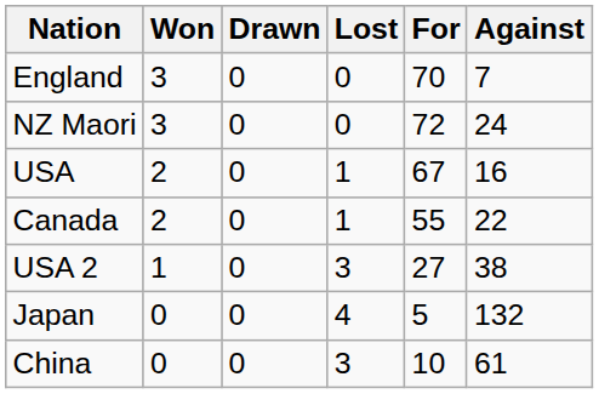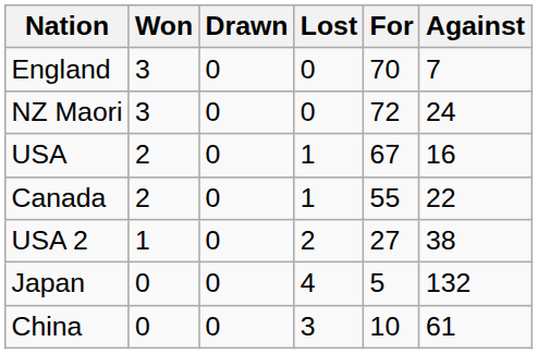 <table class="wikitable">
 <tr>
 <th>Nation</th>
 <th>Won</th>
 <th>Drawn</th>
 <th>Lost</th>
 <th>For</th>
 <th>Against</th>
 </tr>
 <tr>
 <td>England</td>
 <td>3</td>
 <td>0</td>
 <td>0</td>
 <td>70</td>
 <td>7</td>
 </tr>
 <tr>
 <td>NZ Maori</td>
 <td>3</td>
 <td>0</td>
 <td>0</td>
 <td>72</td>
 <td>24</td>
 </tr>
 <tr>
 <td>USA</td>
 <td>2</td>
 <td>0</td>
 <td>1</td>
 <td>67</td>
 <td>16</td>
 </tr>
 <tr>
 <td>Canada</td>
 <td>2</td>
 <td>0</td>
 <td>1</td>
 <td>55</td>
 <td>22</td>
 </tr>
 <tr>
 <td>USA 2</td>
 <td>1</td>
 <td>0</td>
-<td>3</td>
+<td>2</td>
 <td>27</td>
 <td>38</td>
 </tr>
 <tr>
 <td>Japan</td>
 <td>0</td>
 <td>0</td>
 <td>4</td>
 <td>5</td>
 <td>132</td>
 </tr>
 <tr>
 <td>China</td>
 <td>0</td>
 <td>0</td>
 <td>3</td>
 <td>10</td>
 <td>61</td>
 </tr>
 </table>
